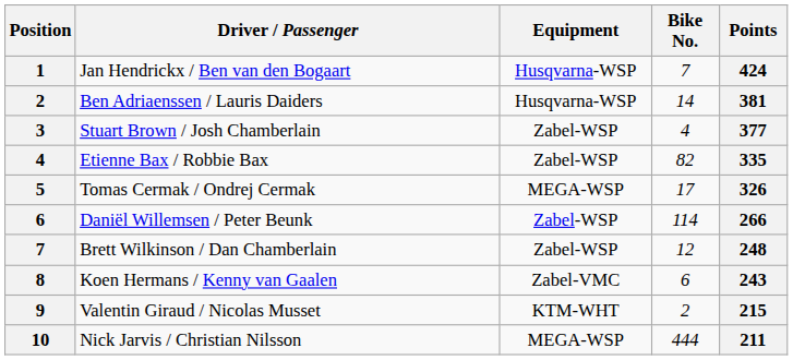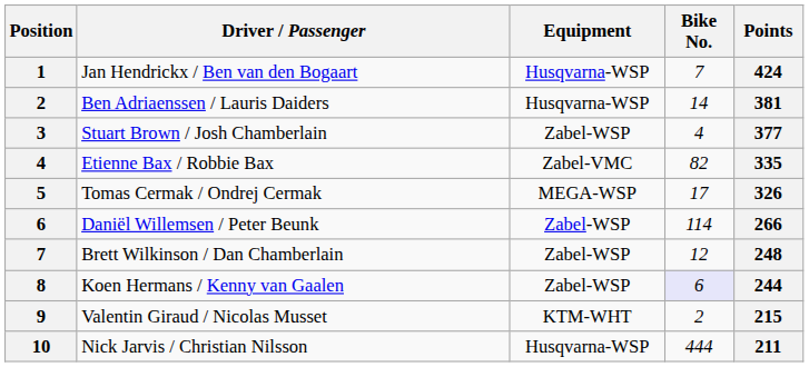 <table class="wikitable" style="font-size: 95%; text-align:center">
 <tr>
 <th width="50">Position</th>
 <th width="350">Driver / <em>Passenger</em></th>
 <th width="120">Equipment</th>
 <th width="50">Bike  No.</th>
 <th width="50">Points</th>
 </tr>
 <tr>
 <th>1</th>
 <td align="left"> Jan Hendrickx /  <a href='#'>Ben van den Bogaart</a></td>
 <td><a href='#'>Husqvarna</a>-WSP</td>
 <td><em>7</em></td>
 <th>424</th>
 </tr>
 <tr>
 <th>2</th>
 <td align="left"> <a href='#'>Ben Adriaenssen</a> /  Lauris Daiders</td>
 <td>Husqvarna-WSP</td>
 <td><em>14</em></td>
 <th>381</th>
 </tr>
 <tr>
 <th>3</th>
 <td align="left"> <a href='#'>Stuart Brown</a> / Josh Chamberlain</td>
 <td>Zabel-WSP</td>
 <td><em>4</em></td>
 <th>377</th>
 </tr>
 <tr>
 <th>4</th>
 <td align="left"> <a href='#'>Etienne Bax</a> / Robbie Bax</td>
-<td>Zabel-WSP</td>
+<td>Zabel-VMC</td>
 <td><em>82</em></td>
 <th>335</th>
 </tr>
 <tr>
 <th>5</th>
 <td align="left"> Tomas Cermak / Ondrej Cermak</td>
 <td>MEGA-WSP</td>
 <td><em>17</em></td>
 <th>326</th>
 </tr>
 <tr>
 <th>6</th>
 <td align="left"> <a href='#'>Daniël Willemsen</a> / Peter Beunk</td>
 <td><a href='#'>Zabel</a>-WSP</td>
 <td><em>114</em></td>
 <th>266</th>
 </tr>
 <tr>
 <th>7</th>
 <td align="left"> Brett Wilkinson / Dan Chamberlain</td>
 <td>Zabel-WSP</td>
 <td><em>12</em></td>
 <th>248</th>
 </tr>
 <tr>
 <th>8</th>
 <td align="left"> Koen Hermans / <a href='#'>Kenny van Gaalen</a></td>
-<td>Zabel-VMC</td>
-<td><em>6</em></td>
-<th>243</th>
+<td>Zabel-WSP</td>
+<td style="background: lavender;"><em>6</em></td>
+<th>244</th>
 </tr>
 <tr>
 <th>9</th>
 <td align="left"> Valentin Giraud / Nicolas Musset</td>
 <td>KTM-WHT</td>
 <td><em>2</em></td>
 <th>215</th>
 </tr>
 <tr>
 <th>10</th>
 <td align="left"> Nick Jarvis /  Christian Nilsson</td>
-<td>MEGA-WSP</td>
+<td>Husqvarna-WSP</td>
 <td><em>444</em></td>
 <th>211</th>
 </tr>
 </table>
